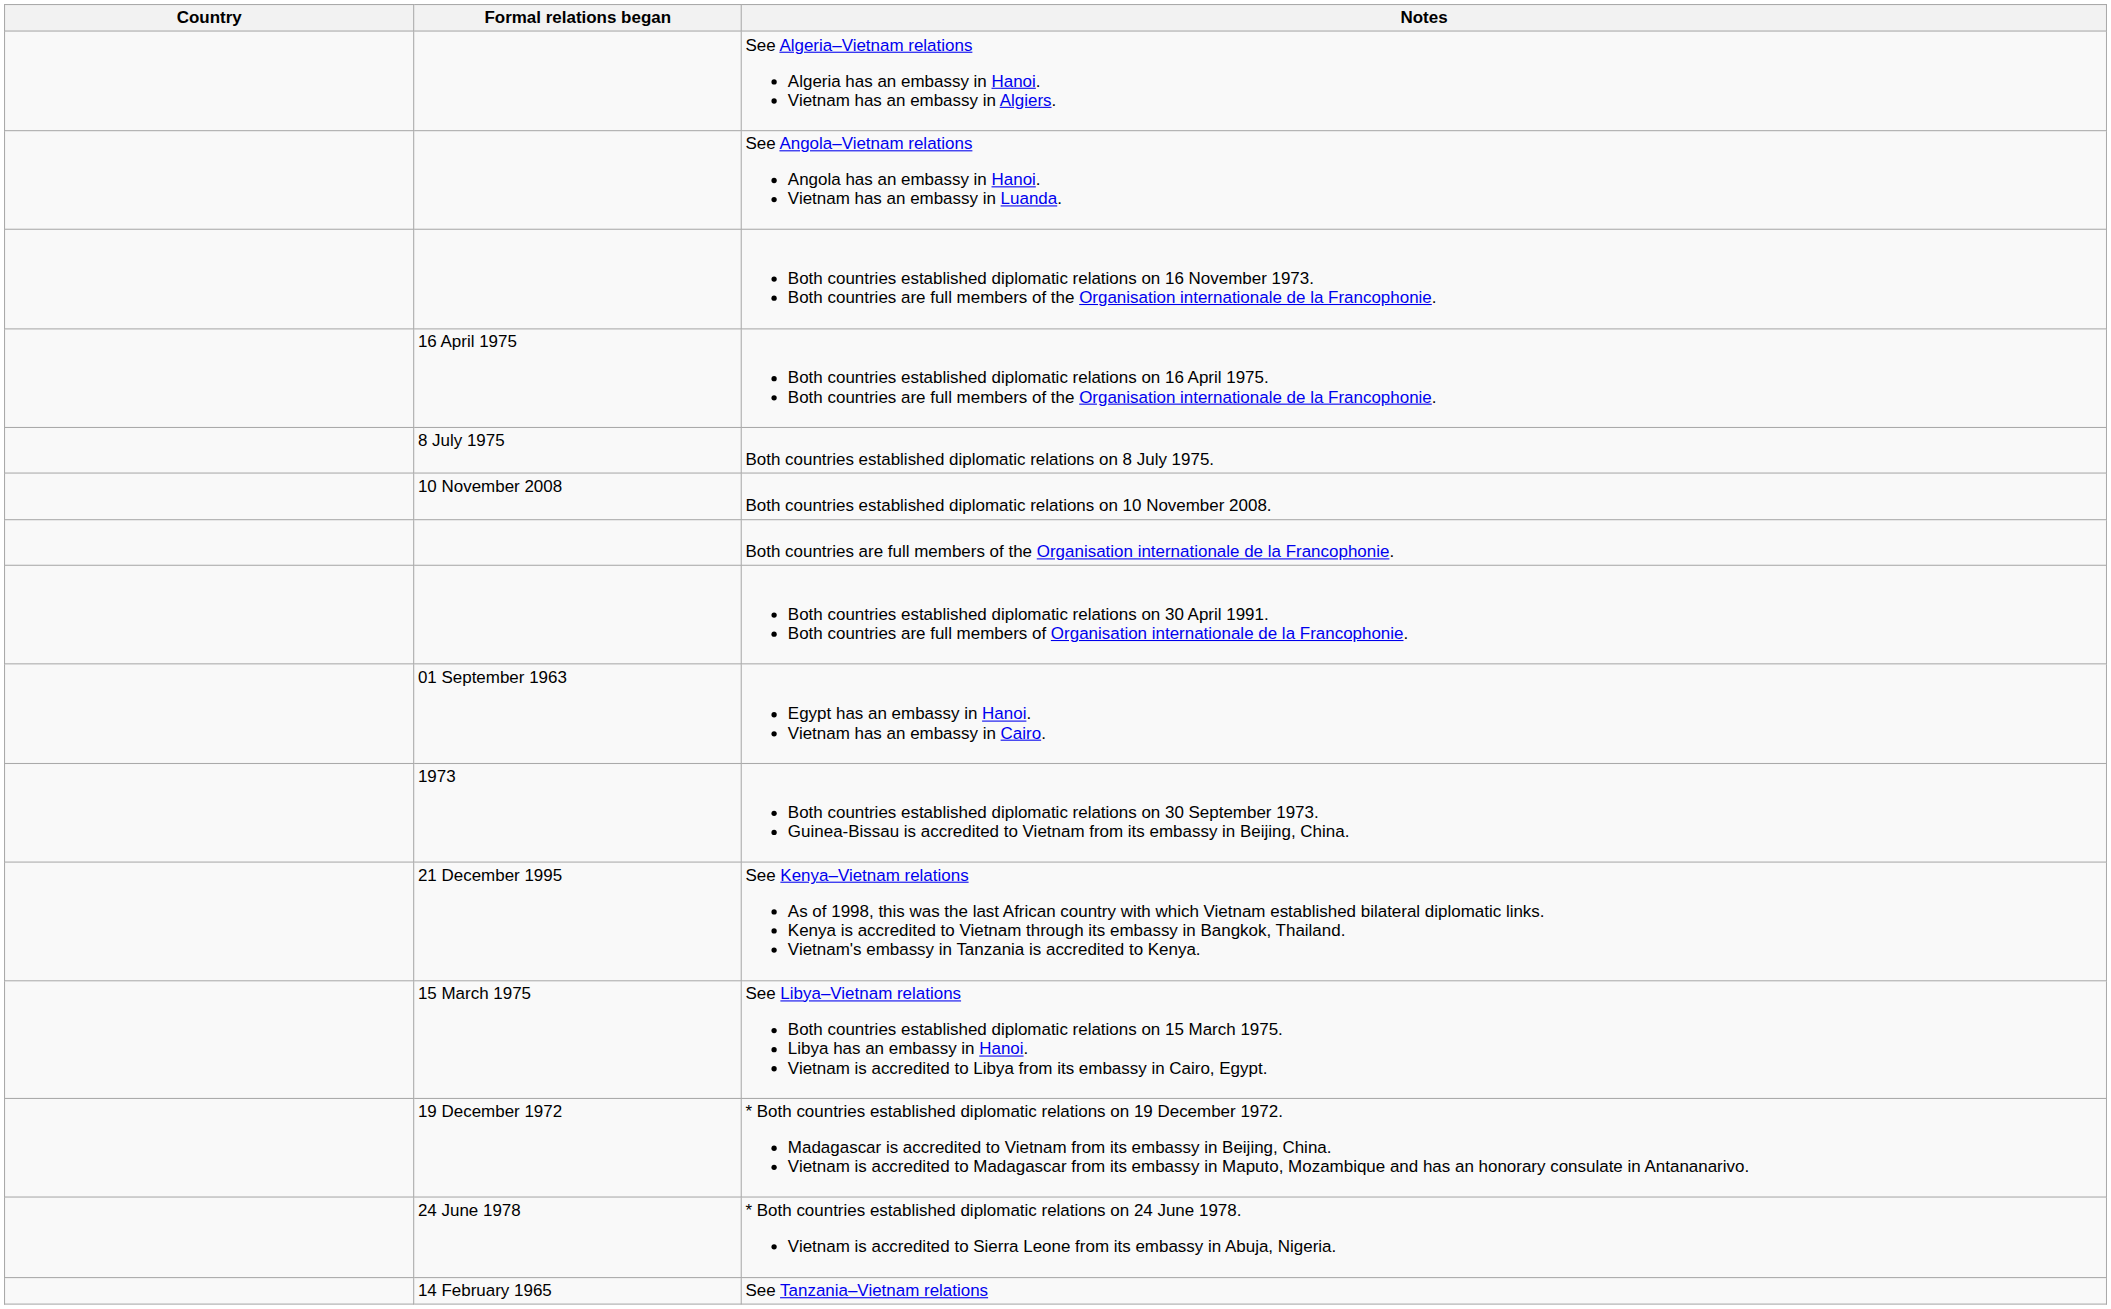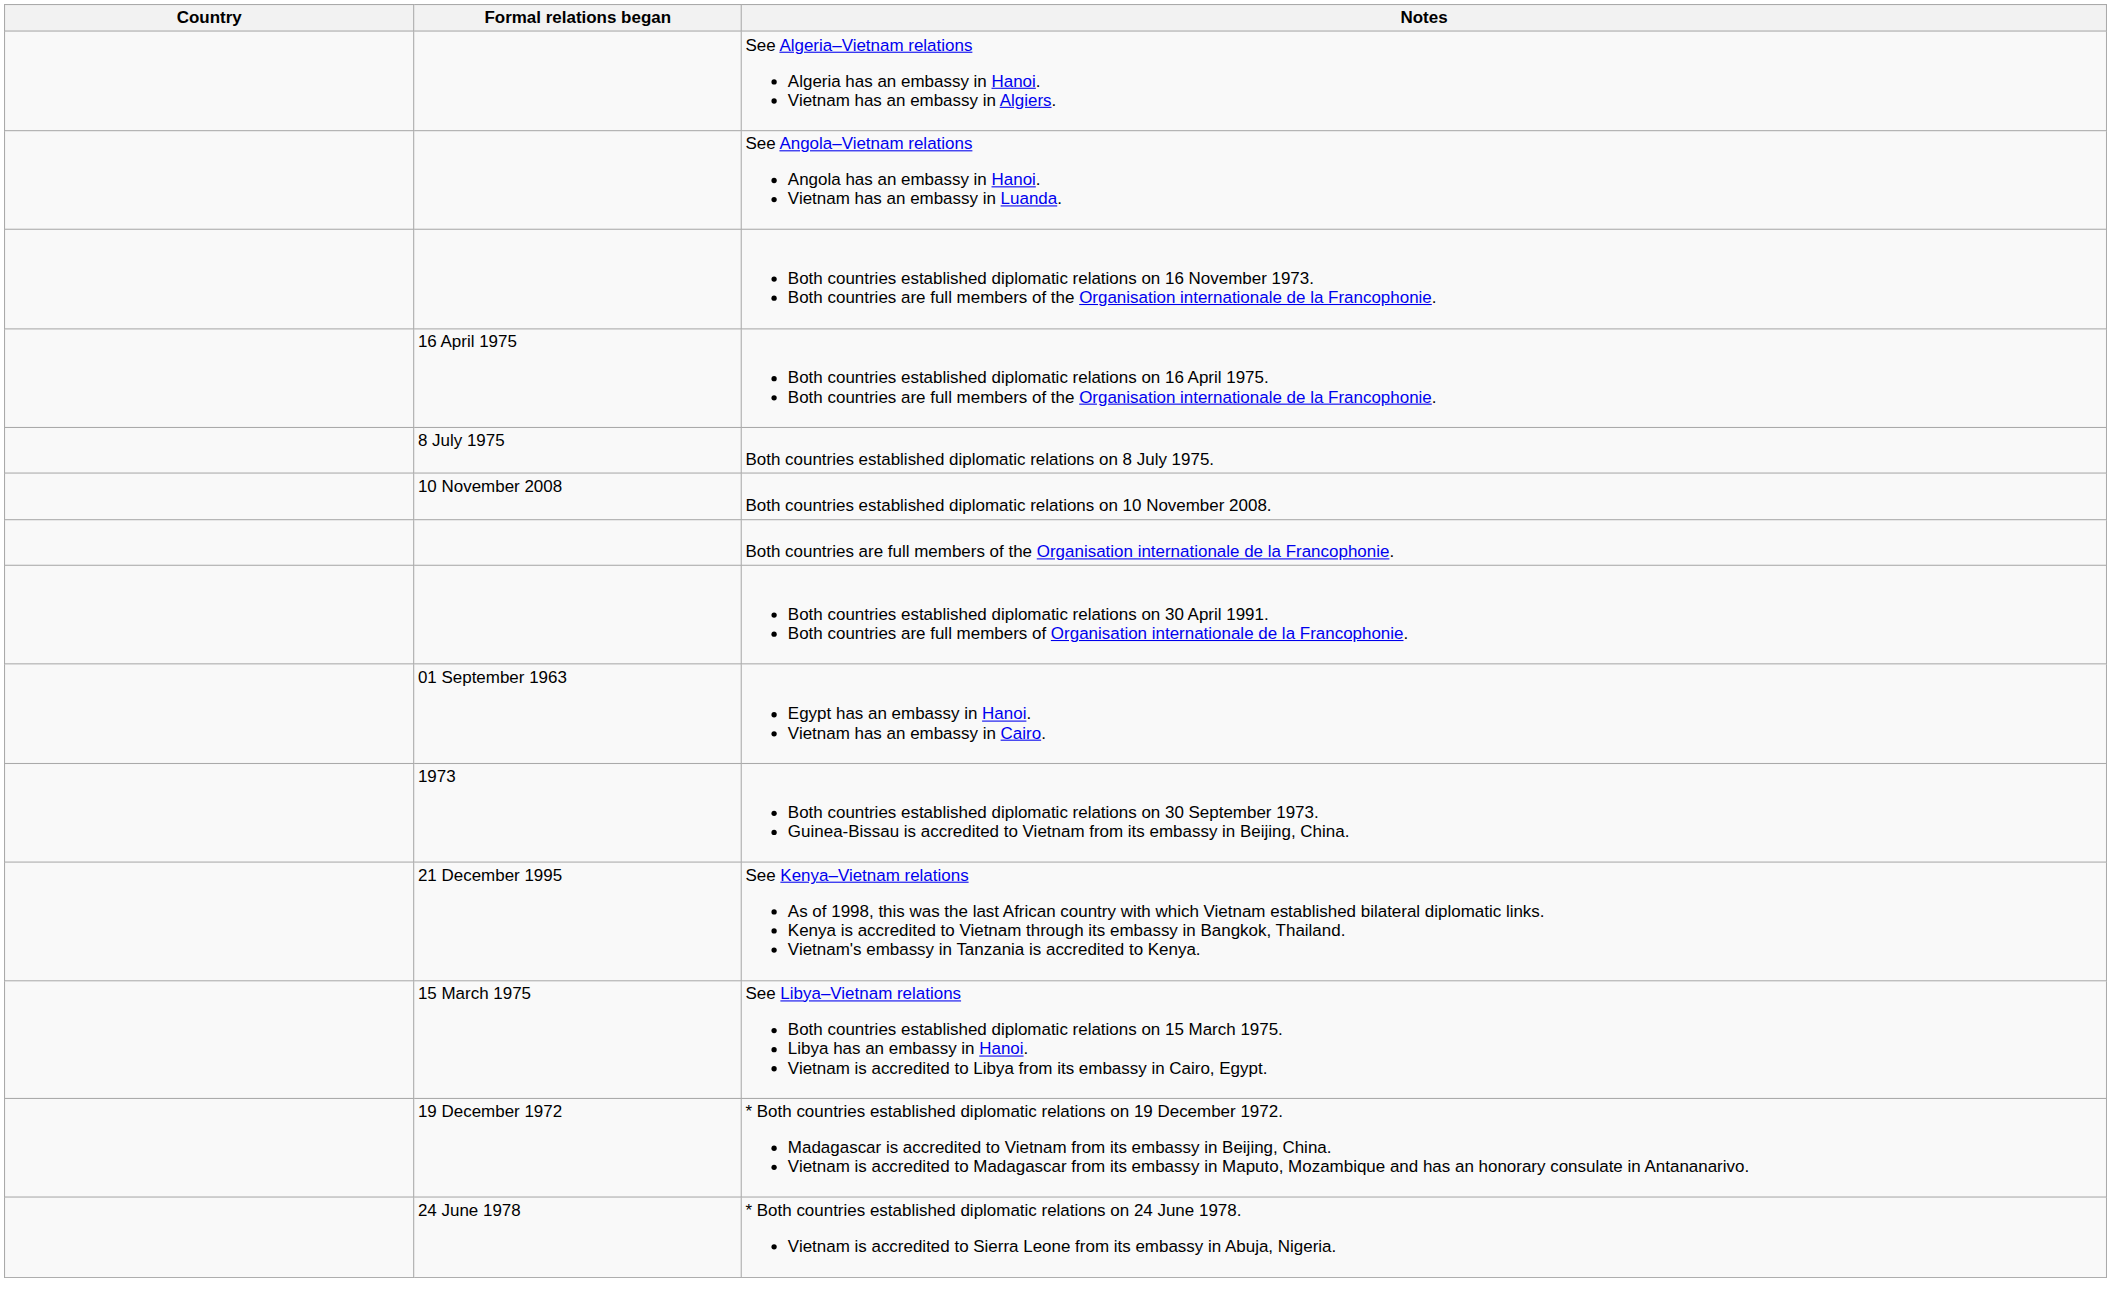 <table class="wikitable sortable" style="width:100%; margin:auto;">
 <tr>
 <th style="width:15%;">Country</th>
 <th style="width:12%;">Formal relations began</th>
 <th style="width:50%;">Notes</th>
 </tr>
 <tr valign="top">
 <td></td>
 <td></td>
 <td>See <a href='#'>Algeria–Vietnam relations</a><br><ul><li>Algeria has an embassy in <a href='#'>Hanoi</a>.</li><li>Vietnam has an embassy in <a href='#'>Algiers</a>.</li></ul></td>
 </tr>
 <tr valign="top">
 <td></td>
 <td></td>
 <td>See <a href='#'>Angola–Vietnam relations</a><br><ul><li>Angola has an embassy in <a href='#'>Hanoi</a>.</li><li>Vietnam has an embassy in <a href='#'>Luanda</a>.</li></ul></td>
 </tr>
 <tr valign="top">
 <td></td>
 <td></td>
 <td><br><ul><li>Both countries established diplomatic relations on 16 November 1973.</li><li>Both countries are full members of the <a href='#'>Organisation internationale de la Francophonie</a>.</li></ul></td>
 </tr>
 <tr valign="top">
 <td></td>
 <td>16 April 1975</td>
 <td><br><ul><li>Both countries established diplomatic relations on 16 April 1975.</li><li>Both countries are full members of the <a href='#'>Organisation internationale de la Francophonie</a>.</li></ul></td>
 </tr>
 <tr valign="top">
 <td></td>
 <td>8 July 1975</td>
 <td><br>Both countries established diplomatic relations on 8 July 1975.</td>
 </tr>
 <tr valign="top">
 <td></td>
 <td>10 November 2008</td>
 <td><br>Both countries established diplomatic relations on 10 November 2008.</td>
 </tr>
 <tr valign="top">
 <td></td>
 <td></td>
 <td><br>Both countries are full members of the <a href='#'>Organisation internationale de la Francophonie</a>.</td>
 </tr>
 <tr valign="top">
 <td></td>
 <td></td>
 <td><br><ul><li>Both countries established diplomatic relations on 30 April 1991.</li><li>Both countries are full members of <a href='#'>Organisation internationale de la Francophonie</a>.</li></ul></td>
 </tr>
 <tr valign="top">
 <td></td>
 <td>01 September 1963</td>
 <td><br><ul><li>Egypt has an embassy in <a href='#'>Hanoi</a>.</li><li>Vietnam has an embassy in <a href='#'>Cairo</a>.</li></ul></td>
 </tr>
 <tr valign="top">
 <td></td>
 <td>1973</td>
 <td><br><ul><li>Both countries established diplomatic relations on 30 September 1973.</li><li>Guinea-Bissau is accredited to Vietnam from its embassy in Beijing, China.</li></ul></td>
 </tr>
 <tr valign="top">
 <td></td>
 <td>21 December 1995</td>
 <td>See <a href='#'>Kenya–Vietnam relations</a><br><ul><li>As of 1998, this was the last African country with which Vietnam established bilateral diplomatic links.</li><li>Kenya is accredited to Vietnam through its embassy in Bangkok, Thailand.</li><li>Vietnam's embassy in Tanzania is accredited to Kenya.</li></ul></td>
 </tr>
 <tr valign="top">
 <td></td>
 <td>15 March 1975</td>
 <td>See <a href='#'>Libya–Vietnam relations</a><br><ul><li>Both countries established diplomatic relations on 15 March 1975.</li><li>Libya has an embassy in <a href='#'>Hanoi</a>.</li><li>Vietnam is accredited to Libya from its embassy in Cairo, Egypt.</li></ul></td>
 </tr>
 <tr valign="top">
 <td></td>
 <td>19 December 1972</td>
 <td>* Both countries established diplomatic relations on 19 December 1972.<br><ul><li>Madagascar is accredited to Vietnam from its embassy in Beijing, China.</li><li>Vietnam is accredited to Madagascar from its embassy in Maputo, Mozambique and has an honorary consulate in Antananarivo.</li></ul></td>
 </tr>
 <tr valign="top">
 <td></td>
 <td>24 June 1978</td>
 <td>* Both countries established diplomatic relations on 24 June 1978.<br><ul><li>Vietnam is accredited to Sierra Leone from its embassy in Abuja, Nigeria.</li></ul></td>
 </tr>
-<tr valign="top">
-<td></td>
-<td> 14 February 1965</td>
-<td>See <a href='#'>Tanzania–Vietnam relations</a></td>
-</tr>
 </table>
